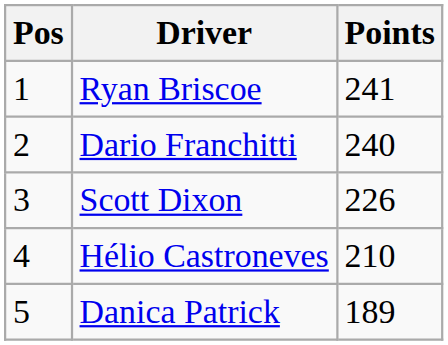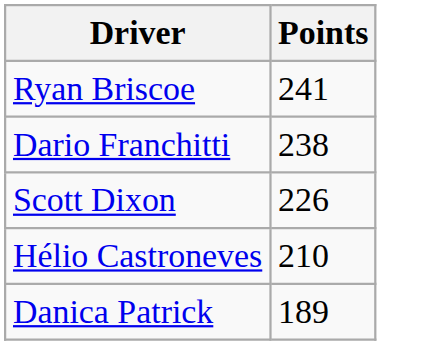 <table class="wikitable" style="font-size: 95%;">
 <tr>
-<th>Pos</th>
 <th>Driver</th>
 <th>Points</th>
 </tr>
 <tr>
-<td>1</td>
 <td> <a href='#'>Ryan Briscoe</a></td>
 <td>241</td>
 </tr>
 <tr>
-<td>2</td>
 <td> <a href='#'>Dario Franchitti</a></td>
-<td>240</td>
+<td>238</td>
 </tr>
 <tr>
-<td>3</td>
 <td> <a href='#'>Scott Dixon</a></td>
 <td>226</td>
 </tr>
 <tr>
-<td>4</td>
 <td> <a href='#'>Hélio Castroneves</a></td>
 <td>210</td>
 </tr>
 <tr>
-<td>5</td>
 <td> <a href='#'>Danica Patrick</a></td>
 <td>189</td>
 </tr>
 </table>
